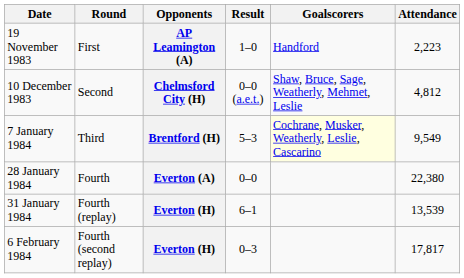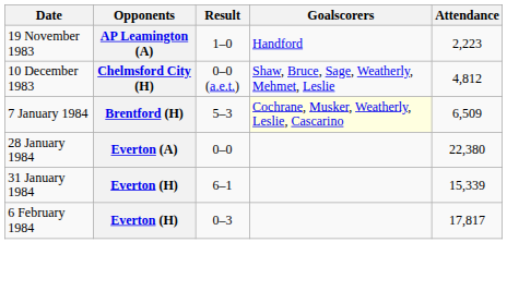 <table class="wikitable plainrowheaders sortable">
 <tr>
 <th scope=col>Date</th>
-<th scope=col>Round</th>
 <th scope=col>Opponents</th>
 <th scope=col>Result</th>
 <th scope=col class=unsortable>Goalscorers</th>
 <th scope=col>Attendance</th>
 </tr>
 <tr>
 <td>19 November 1983</td>
-<td>First</td>
 <th scope=row><a href='#'>AP Leamington</a> (A)</th>
 <td align=center>1–0</td>
 <td><a href='#'>Handford</a></td>
 <td align=center>2,223</td>
 </tr>
 <tr>
 <td>10 December 1983</td>
-<td>Second</td>
 <th scope=row><a href='#'>Chelmsford City</a> (H)</th>
 <td align=center>0–0 (<a href='#'>a.e.t.</a>)</td>
 <td><a href='#'>Shaw</a>, <a href='#'>Bruce</a>, <a href='#'>Sage</a>, <a href='#'>Weatherly</a>, <a href='#'>Mehmet</a>, <a href='#'>Leslie</a></td>
 <td align=center>4,812</td>
 </tr>
 <tr>
 <td>7 January 1984</td>
-<td>Third</td>
 <th scope=row><a href='#'>Brentford</a> (H)</th>
 <td align=center>5–3</td>
 <td style="background: lightyellow;"><a href='#'>Cochrane</a>, <a href='#'>Musker</a>, <a href='#'>Weatherly</a>, <a href='#'>Leslie</a>, <a href='#'>Cascarino</a></td>
-<td align=center>9,549</td>
+<td align=center>6,509</td>
 </tr>
 <tr>
 <td>28 January 1984</td>
-<td>Fourth</td>
 <th scope=row><a href='#'>Everton</a> (A)</th>
 <td align=center>0–0</td>
 <td></td>
 <td align=center>22,380</td>
 </tr>
 <tr>
 <td>31 January 1984</td>
-<td>Fourth (replay)</td>
 <th scope=row><a href='#'>Everton</a> (H)</th>
 <td align=center>6–1</td>
 <td></td>
-<td align=center>13,539</td>
+<td align=center>15,339</td>
 </tr>
 <tr>
 <td>6 February 1984</td>
-<td>Fourth (second replay)</td>
 <th scope=row><a href='#'>Everton</a> (H)</th>
 <td align=center>0–3</td>
 <td></td>
 <td align=center>17,817</td>
 </tr>
 </table>
